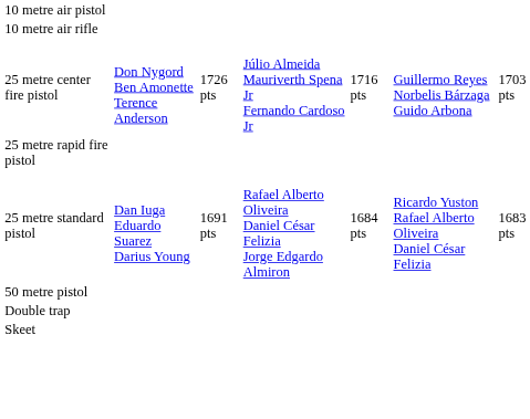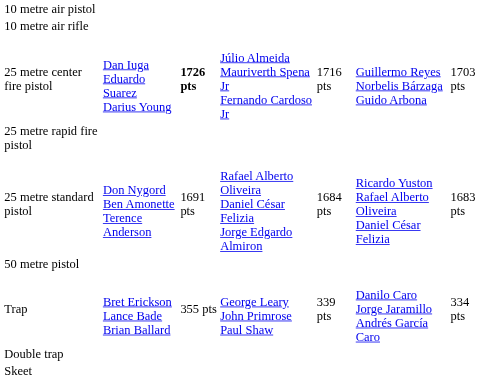 <table>
 <tr>
 <td>10 metre air pistol<br></td>
 <td></td>
 <td></td>
 <td></td>
 <td></td>
 <td></td>
 <td></td>
 </tr>
 <tr>
 <td>10 metre air rifle<br></td>
 <td></td>
 <td></td>
 <td></td>
 <td></td>
 <td></td>
 <td></td>
 </tr>
 <tr>
 <td>25 metre center fire pistol</td>
-<td><br><a href='#'>Don Nygord</a><br><a href='#'>Ben Amonette</a><br><a href='#'>Terence Anderson</a></td>
-<td>1726 pts</td>
+<td><br><a href='#'>Dan Iuga</a><br><a href='#'>Eduardo Suarez</a><br><a href='#'>Darius Young</a></td>
+<td><strong>1726 pts</strong></td>
 <td><br><a href='#'>Júlio Almeida</a><br><a href='#'>Mauriverth Spena Jr</a><br><a href='#'>Fernando Cardoso Jr</a></td>
 <td>1716 pts</td>
 <td><br><a href='#'>Guillermo Reyes</a><br><a href='#'>Norbelis Bárzaga</a><br><a href='#'>Guido Arbona</a></td>
 <td>1703 pts</td>
 </tr>
 <tr>
 <td>25 metre rapid fire pistol<br></td>
 <td></td>
 <td></td>
 <td></td>
 <td></td>
 <td></td>
 <td></td>
 </tr>
 <tr>
 <td>25 metre standard pistol<br></td>
-<td><br><a href='#'>Dan Iuga</a><br><a href='#'>Eduardo Suarez</a><br><a href='#'>Darius Young</a></td>
+<td><br><a href='#'>Don Nygord</a><br><a href='#'>Ben Amonette</a><br><a href='#'>Terence Anderson</a></td>
 <td>1691 pts</td>
 <td><br><a href='#'>Rafael Alberto Oliveira</a><br><a href='#'>Daniel César Felizia</a><br><a href='#'>Jorge Edgardo Almiron</a></td>
 <td>1684 pts</td>
 <td><br><a href='#'>Ricardo Yuston</a><br><a href='#'>Rafael Alberto Oliveira</a><br><a href='#'>Daniel César Felizia</a></td>
 <td>1683 pts</td>
 </tr>
 <tr>
 <td>50 metre pistol<br></td>
 <td></td>
 <td></td>
 <td></td>
 <td></td>
 <td></td>
 <td></td>
+</tr>
+<tr>
+<td>Trap<br></td>
+<td><br><a href='#'>Bret Erickson</a><br><a href='#'>Lance Bade</a><br><a href='#'>Brian Ballard</a></td>
+<td>355 pts</td>
+<td><br><a href='#'>George Leary</a><br><a href='#'>John Primrose</a><br><a href='#'>Paul Shaw</a></td>
+<td>339 pts</td>
+<td><br><a href='#'>Danilo Caro</a><br><a href='#'>Jorge Jaramillo</a><br><a href='#'>Andrés García Caro</a></td>
+<td>334 pts</td>
 </tr>
 <tr>
 <td>Double trap<br></td>
 <td></td>
 <td></td>
 <td></td>
 <td></td>
 <td></td>
 <td></td>
 </tr>
 <tr>
 <td>Skeet<br></td>
 <td></td>
 <td></td>
 <td></td>
 <td></td>
 <td></td>
 <td></td>
 </tr>
 </table>
